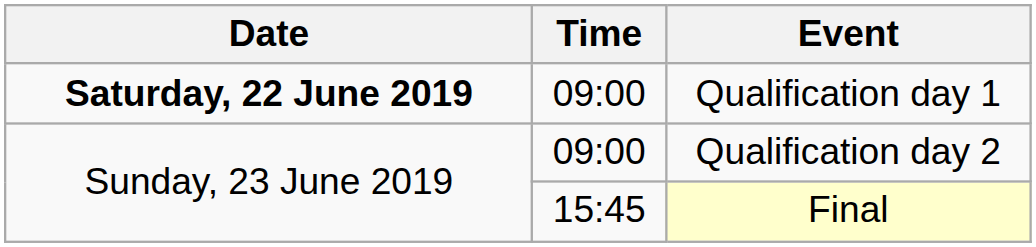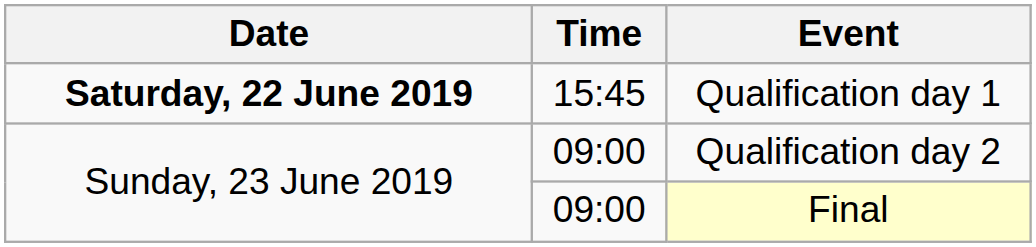 <table class = "wikitable" style="text-align:center;">
 <tr>
 <th width=220>Date</th>
 <th width=50>Time</th>
 <th width=150>Event</th>
 </tr>
 <tr>
 <td><strong>Saturday, 22 June 2019</strong></td>
-<td>09:00</td>
+<td>15:45</td>
 <td>Qualification day 1</td>
 </tr>
 <tr>
 <td rowspan=2>Sunday, 23 June 2019</td>
 <td>09:00</td>
 <td>Qualification day 2</td>
 </tr>
 <tr>
-<td>15:45</td>
+<td>09:00</td>
 <td bgcolor=ffffcc>Final</td>
 </tr>
 </table>
